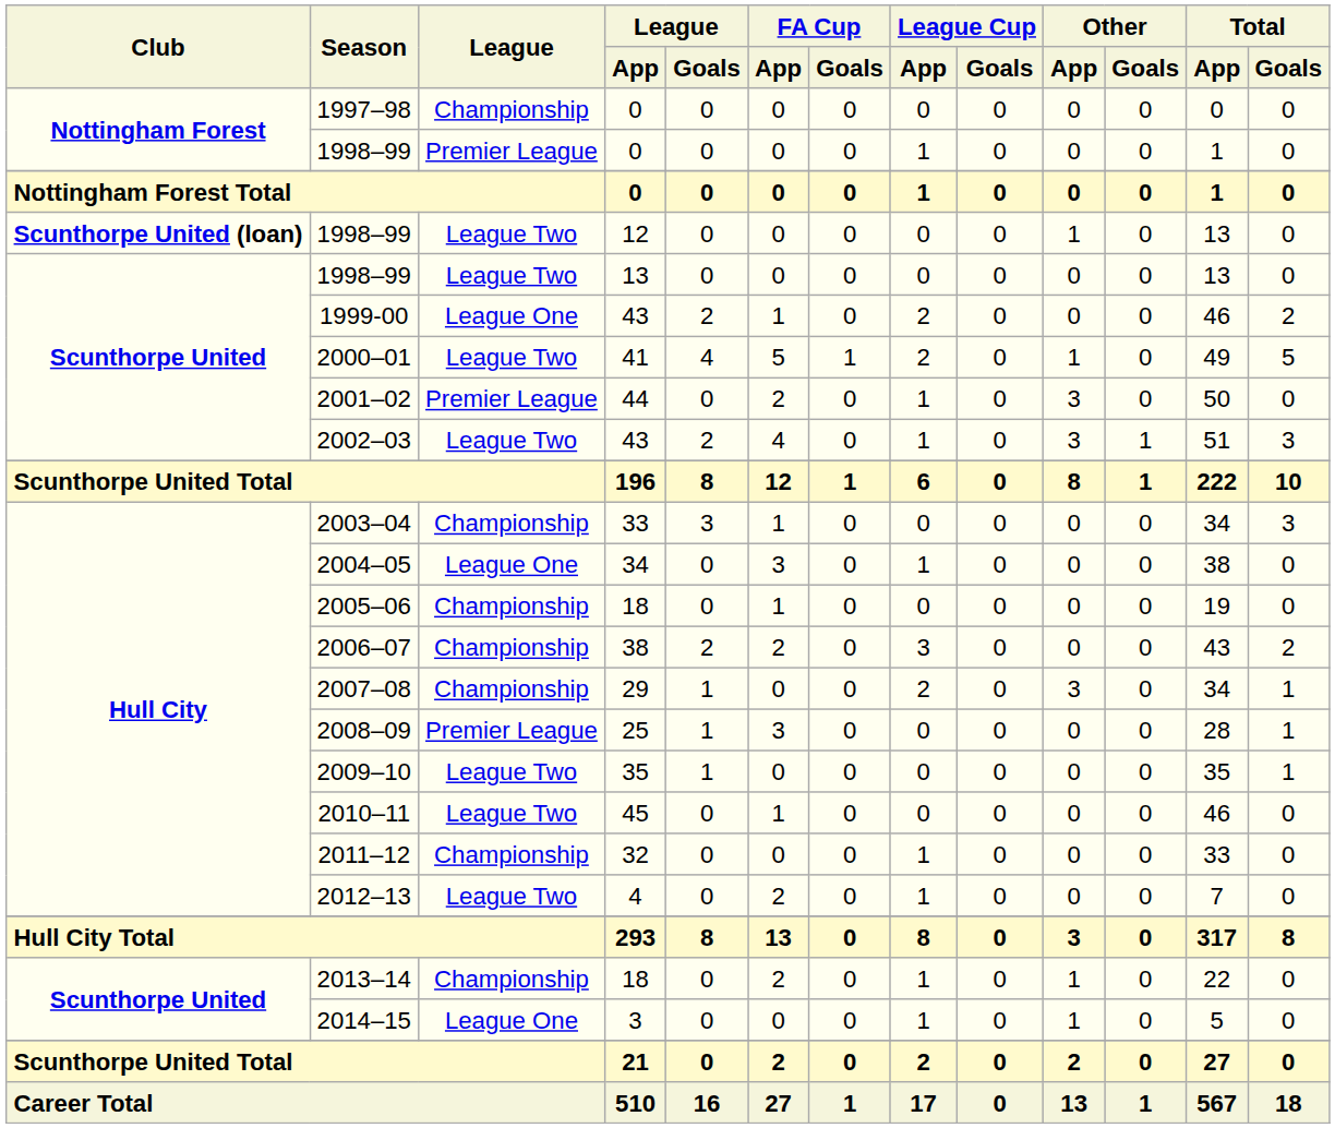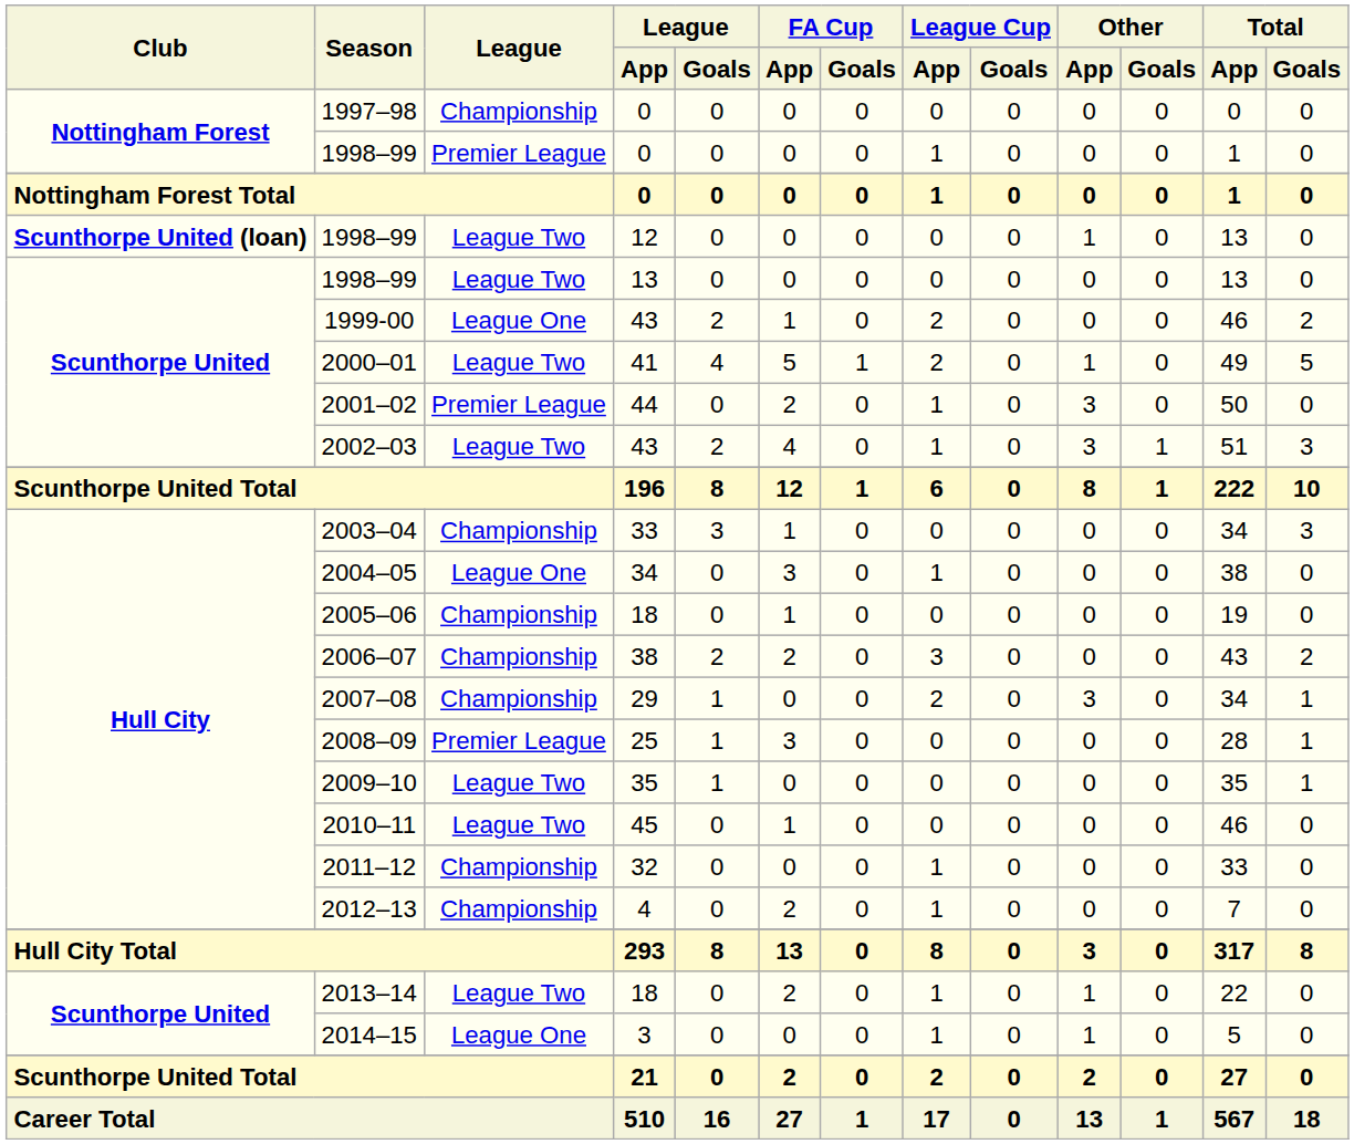 <table border=1 align=center cellpadding=4 cellspacing=2 style="background: ivory; font-size: 95%; border: 1px #aaaaaa solid; border-collapse: collapse; clear:center">
 <tr style="background:beige">
 <th rowspan="2">Club</th>
 <th rowspan="2">Season</th>
 <th rowspan="2">League</th>
 <th colspan="2"> League</th>
 <th colspan="2"><a href='#'>FA Cup</a></th>
 <th colspan="2"><a href='#'>League Cup</a></th>
 <th colspan="2">Other</th>
 <th colspan="2">Total</th>
 </tr>
 <tr style="background:beige">
 <th>App</th>
 <th>Goals</th>
 <th>App</th>
 <th>Goals</th>
 <th>App</th>
 <th>Goals</th>
 <th>App</th>
 <th>Goals</th>
 <th>App</th>
 <th>Goals</th>
 </tr>
 <tr>
 <td rowspan="2" align=center valign=center><strong><a href='#'>Nottingham Forest</a></strong></td>
 <td align="center">1997–98</td>
 <td align="center"><a href='#'>Championship</a></td>
 <td align="center">0</td>
 <td align="center">0</td>
 <td align="center">0</td>
 <td align="center">0</td>
 <td align="center">0</td>
 <td align="center">0</td>
 <td align="center">0</td>
 <td align="center">0</td>
 <td align="center">0</td>
 <td align="center">0</td>
 </tr>
 <tr>
 <td align="center">1998–99</td>
 <td align="center"><a href='#'>Premier League</a></td>
 <td align="center">0</td>
 <td align="center">0</td>
 <td align="center">0</td>
 <td align="center">0</td>
 <td align="center">1</td>
 <td align="center">0</td>
 <td align="center">0</td>
 <td align="center">0</td>
 <td align="center">1</td>
 <td align="center">0</td>
 </tr>
 <tr>
 </tr>
 <tr style="background:lemonchiffon">
 <th colspan="3" align="left">Nottingham Forest Total</th>
 <th>0</th>
 <th>0</th>
 <th>0</th>
 <th>0</th>
 <th>1</th>
 <th>0</th>
 <th>0</th>
 <th>0</th>
 <th>1</th>
 <th>0</th>
 </tr>
 <tr>
 <td rowspan="1" align=center valign=center><strong><a href='#'>Scunthorpe United</a> (loan)</strong></td>
 <td align="center">1998–99</td>
 <td align="center"><a href='#'>League Two</a></td>
 <td align="center">12</td>
 <td align="center">0</td>
 <td align="center">0</td>
 <td align="center">0</td>
 <td align="center">0</td>
 <td align="center">0</td>
 <td align="center">1</td>
 <td align="center">0</td>
 <td align="center">13</td>
 <td align="center">0</td>
 </tr>
 <tr>
 <td rowspan="5" align=center valign=center><strong><a href='#'>Scunthorpe United</a></strong></td>
 <td align="center">1998–99</td>
 <td align="center"><a href='#'>League Two</a></td>
 <td align="center">13</td>
 <td align="center">0</td>
 <td align="center">0</td>
 <td align="center">0</td>
 <td align="center">0</td>
 <td align="center">0</td>
 <td align="center">0</td>
 <td align="center">0</td>
 <td align="center">13</td>
 <td align="center">0</td>
 </tr>
 <tr>
 <td align="center">1999-00</td>
 <td align="center"><a href='#'>League One</a></td>
 <td align="center">43</td>
 <td align="center">2</td>
 <td align="center">1</td>
 <td align="center">0</td>
 <td align="center">2</td>
 <td align="center">0</td>
 <td align="center">0</td>
 <td align="center">0</td>
 <td align="center">46</td>
 <td align="center">2</td>
 </tr>
 <tr>
 <td align="center">2000–01</td>
 <td align="center"><a href='#'>League Two</a></td>
 <td align="center">41</td>
 <td align="center">4</td>
 <td align="center">5</td>
 <td align="center">1</td>
 <td align="center">2</td>
 <td align="center">0</td>
 <td align="center">1</td>
 <td align="center">0</td>
 <td align="center">49</td>
 <td align="center">5</td>
 </tr>
 <tr>
 <td align="center">2001–02</td>
 <td align="center"><a href='#'>Premier League</a></td>
 <td align="center">44</td>
 <td align="center">0</td>
 <td align="center">2</td>
 <td align="center">0</td>
 <td align="center">1</td>
 <td align="center">0</td>
 <td align="center">3</td>
 <td align="center">0</td>
 <td align="center">50</td>
 <td align="center">0</td>
 </tr>
 <tr>
 <td align="center">2002–03</td>
 <td align="center"><a href='#'>League Two</a></td>
 <td align="center">43</td>
 <td align="center">2</td>
 <td align="center">4</td>
 <td align="center">0</td>
 <td align="center">1</td>
 <td align="center">0</td>
 <td align="center">3</td>
 <td align="center">1</td>
 <td align="center">51</td>
 <td align="center">3</td>
 </tr>
 <tr>
 </tr>
 <tr style="background:lemonchiffon">
 <th colspan="3" align="left">Scunthorpe United Total</th>
 <th>196</th>
 <th>8</th>
 <th>12</th>
 <th>1</th>
 <th>6</th>
 <th>0</th>
 <th>8</th>
 <th>1</th>
 <th>222</th>
 <th>10</th>
 </tr>
 <tr>
 <td rowspan="10" align=center valign=center><strong><a href='#'>Hull City</a></strong></td>
 <td align="center">2003–04</td>
 <td align="center"><a href='#'>Championship</a></td>
 <td align="center">33</td>
 <td align="center">3</td>
 <td align="center">1</td>
 <td align="center">0</td>
 <td align="center">0</td>
 <td align="center">0</td>
 <td align="center">0</td>
 <td align="center">0</td>
 <td align="center">34</td>
 <td align="center">3</td>
 </tr>
 <tr>
 <td align="center">2004–05</td>
 <td align="center"><a href='#'>League One</a></td>
 <td align="center">34</td>
 <td align="center">0</td>
 <td align="center">3</td>
 <td align="center">0</td>
 <td align="center">1</td>
 <td align="center">0</td>
 <td align="center">0</td>
 <td align="center">0</td>
 <td align="center">38</td>
 <td align="center">0</td>
 </tr>
 <tr>
 <td align="center">2005–06</td>
 <td align="center"><a href='#'>Championship</a></td>
 <td align="center">18</td>
 <td align="center">0</td>
 <td align="center">1</td>
 <td align="center">0</td>
 <td align="center">0</td>
 <td align="center">0</td>
 <td align="center">0</td>
 <td align="center">0</td>
 <td align="center">19</td>
 <td align="center">0</td>
 </tr>
 <tr>
 <td align="center">2006–07</td>
 <td align="center"><a href='#'>Championship</a></td>
 <td align="center">38</td>
 <td align="center">2</td>
 <td align="center">2</td>
 <td align="center">0</td>
 <td align="center">3</td>
 <td align="center">0</td>
 <td align="center">0</td>
 <td align="center">0</td>
 <td align="center">43</td>
 <td align="center">2</td>
 </tr>
 <tr>
 <td align="center">2007–08</td>
 <td align="center"><a href='#'>Championship</a></td>
 <td align="center">29</td>
 <td align="center">1</td>
 <td align="center">0</td>
 <td align="center">0</td>
 <td align="center">2</td>
 <td align="center">0</td>
 <td align="center">3</td>
 <td align="center">0</td>
 <td align="center">34</td>
 <td align="center">1</td>
 </tr>
 <tr>
 <td align="center">2008–09</td>
 <td align="center"><a href='#'>Premier League</a></td>
 <td align="center">25</td>
 <td align="center">1</td>
 <td align="center">3</td>
 <td align="center">0</td>
 <td align="center">0</td>
 <td align="center">0</td>
 <td align="center">0</td>
 <td align="center">0</td>
 <td align="center">28</td>
 <td align="center">1</td>
 </tr>
 <tr>
 <td align="center">2009–10</td>
 <td align="center"><a href='#'>League Two</a></td>
 <td align="center">35</td>
 <td align="center">1</td>
 <td align="center">0</td>
 <td align="center">0</td>
 <td align="center">0</td>
 <td align="center">0</td>
 <td align="center">0</td>
 <td align="center">0</td>
 <td align="center">35</td>
 <td align="center">1</td>
 </tr>
 <tr>
 <td align="center">2010–11</td>
 <td align="center"><a href='#'>League Two</a></td>
 <td align="center">45</td>
 <td align="center">0</td>
 <td align="center">1</td>
 <td align="center">0</td>
 <td align="center">0</td>
 <td align="center">0</td>
 <td align="center">0</td>
 <td align="center">0</td>
 <td align="center">46</td>
 <td align="center">0</td>
 </tr>
 <tr>
 <td align="center">2011–12</td>
 <td align="center"><a href='#'>Championship</a></td>
 <td align="center">32</td>
 <td align="center">0</td>
 <td align="center">0</td>
 <td align="center">0</td>
 <td align="center">1</td>
 <td align="center">0</td>
 <td align="center">0</td>
 <td align="center">0</td>
 <td align="center">33</td>
 <td align="center">0</td>
 </tr>
 <tr>
 <td align="center">2012–13</td>
-<td align="center"><a href='#'>League Two</a></td>
+<td align="center"><a href='#'>Championship</a></td>
 <td align="center">4</td>
 <td align="center">0</td>
 <td align="center">2</td>
 <td align="center">0</td>
 <td align="center">1</td>
 <td align="center">0</td>
 <td align="center">0</td>
 <td align="center">0</td>
 <td align="center">7</td>
 <td align="center">0</td>
 </tr>
 <tr>
 </tr>
 <tr style="background:lemonchiffon">
 <th colspan="3" align="left">Hull City Total</th>
 <th>293</th>
 <th>8</th>
 <th>13</th>
 <th>0</th>
 <th>8</th>
 <th>0</th>
 <th>3</th>
 <th>0</th>
 <th>317</th>
 <th>8</th>
 </tr>
 <tr>
 <td rowspan="2" align=center valign=center><strong><a href='#'>Scunthorpe United</a></strong></td>
 <td align="center">2013–14</td>
-<td align="center"><a href='#'>Championship</a></td>
+<td align="center"><a href='#'>League Two</a></td>
 <td align="center">18</td>
 <td align="center">0</td>
 <td align="center">2</td>
 <td align="center">0</td>
 <td align="center">1</td>
 <td align="center">0</td>
 <td align="center">1</td>
 <td align="center">0</td>
 <td align="center">22</td>
 <td align="center">0</td>
 </tr>
 <tr>
 <td align="center">2014–15</td>
 <td align="center"><a href='#'>League One</a></td>
 <td align="center">3</td>
 <td align="center">0</td>
 <td align="center">0</td>
 <td align="center">0</td>
 <td align="center">1</td>
 <td align="center">0</td>
 <td align="center">1</td>
 <td align="center">0</td>
 <td align="center">5</td>
 <td align="center">0</td>
 </tr>
 <tr>
 </tr>
 <tr style="background:lemonchiffon">
 <th colspan="3" align="left">Scunthorpe United Total</th>
 <th>21</th>
 <th>0</th>
 <th>2</th>
 <th>0</th>
 <th>2</th>
 <th>0</th>
 <th>2</th>
 <th>0</th>
 <th>27</th>
 <th>0</th>
 </tr>
 <tr>
 <th style="background:beige" colspan="3" align="left">Career Total</th>
 <th align=center style="background:beige">510</th>
 <th align=center style="background:beige">16</th>
 <th align=center style="background:beige">27</th>
 <th align=center style="background:beige">1</th>
 <th align=center style="background:beige">17</th>
 <th align=center style="background:beige">0</th>
 <th align=center style="background:beige">13</th>
 <th align=center style="background:beige">1</th>
 <th align=center style="background:beige">567</th>
 <th align=center style="background:beige">18</th>
 </tr>
 <tr>
 </tr>
 </table>
